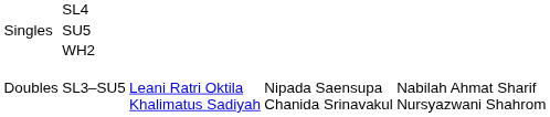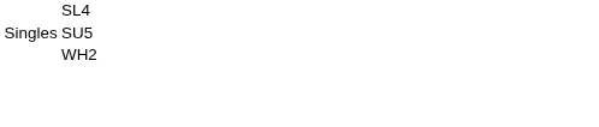 <table>
 <tr>
 <td rowspan="5">Singles</td>
 <td rowspan="2">SL4</td>
 <td rowspan="2"></td>
 <td rowspan="2"></td>
 <td></td>
 </tr>
 <tr>
 <td></td>
 </tr>
 <tr>
 <td rowspan="2">SU5</td>
 <td rowspan="2"></td>
 <td rowspan="2"></td>
 <td></td>
 </tr>
 <tr>
 <td></td>
 </tr>
 <tr>
 <td>WH2</td>
 <td></td>
 <td></td>
 <td></td>
 </tr>
-<tr>
-<td>Doubles</td>
-<td>SL3–SU5</td>
-<td><br><a href='#'>Leani Ratri Oktila</a><br><a href='#'>Khalimatus Sadiyah</a></td>
-<td><br>Nipada Saensupa<br>Chanida Srinavakul</td>
-<td><br>Nabilah Ahmat Sharif<br>Nursyazwani Shahrom</td>
-</tr>
 </table>
